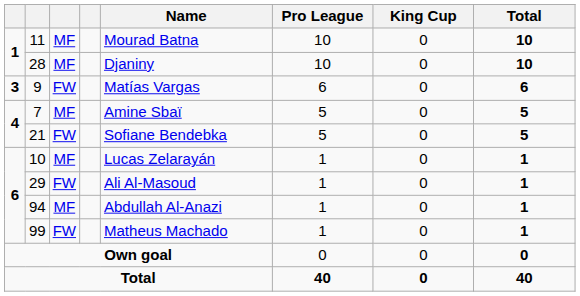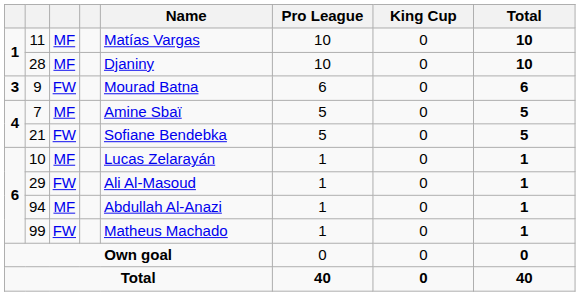 <table class="wikitable" style="text-align:center">
 <tr>
 <th width=15></th>
 <th width=15></th>
 <th width=15></th>
 <th width=15></th>
 <th width=175>Name</th>
 <th width=100>Pro League</th>
 <th width=100>King Cup</th>
 <th width=100>Total</th>
 </tr>
 <tr>
 <td rowspan=2><strong>1</strong></td>
 <td>11</td>
 <td><a href='#'>MF</a></td>
 <td></td>
-<td align=left><a href='#'>Mourad Batna</a></td>
+<td align=left><a href='#'>Matías Vargas</a></td>
 <td>10</td>
 <td>0</td>
 <td><strong>10</strong></td>
 </tr>
 <tr>
 <td>28</td>
 <td><a href='#'>MF</a></td>
 <td></td>
 <td align=left><a href='#'>Djaniny</a></td>
 <td>10</td>
 <td>0</td>
 <td><strong>10</strong></td>
 </tr>
 <tr>
 <td><strong>3</strong></td>
 <td>9</td>
 <td><a href='#'>FW</a></td>
 <td></td>
-<td align=left><a href='#'>Matías Vargas</a></td>
+<td align=left><a href='#'>Mourad Batna</a></td>
 <td>6</td>
 <td>0</td>
 <td><strong>6</strong></td>
 </tr>
 <tr>
 <td rowspan=2><strong>4</strong></td>
 <td>7</td>
 <td><a href='#'>MF</a></td>
 <td></td>
 <td align=left><a href='#'>Amine Sbaï</a></td>
 <td>5</td>
 <td>0</td>
 <td><strong>5</strong></td>
 </tr>
 <tr>
 <td>21</td>
 <td><a href='#'>FW</a></td>
 <td></td>
 <td align=left><a href='#'>Sofiane Bendebka</a></td>
 <td>5</td>
 <td>0</td>
 <td><strong>5</strong></td>
 </tr>
 <tr>
 <td rowspan=4><strong>6</strong></td>
 <td>10</td>
 <td><a href='#'>MF</a></td>
 <td></td>
 <td align=left><a href='#'>Lucas Zelarayán</a></td>
 <td>1</td>
 <td>0</td>
 <td><strong>1</strong></td>
 </tr>
 <tr>
 <td>29</td>
 <td><a href='#'>FW</a></td>
 <td></td>
 <td align=left><a href='#'>Ali Al-Masoud</a></td>
 <td>1</td>
 <td>0</td>
 <td><strong>1</strong></td>
 </tr>
 <tr>
 <td>94</td>
 <td><a href='#'>MF</a></td>
 <td></td>
 <td align=left><a href='#'>Abdullah Al-Anazi</a></td>
 <td>1</td>
 <td>0</td>
 <td><strong>1</strong></td>
 </tr>
 <tr>
 <td>99</td>
 <td><a href='#'>FW</a></td>
 <td></td>
 <td align=left><a href='#'>Matheus Machado</a></td>
 <td>1</td>
 <td>0</td>
 <td><strong>1</strong></td>
 </tr>
 <tr>
 <td colspan=5><strong>Own goal</strong></td>
 <td>0</td>
 <td>0</td>
 <td><strong>0</strong></td>
 </tr>
 <tr>
 <td colspan=5><strong>Total</strong></td>
 <td><strong>40</strong></td>
 <td><strong>0</strong></td>
 <td><strong>40</strong></td>
 </tr>
 </table>
